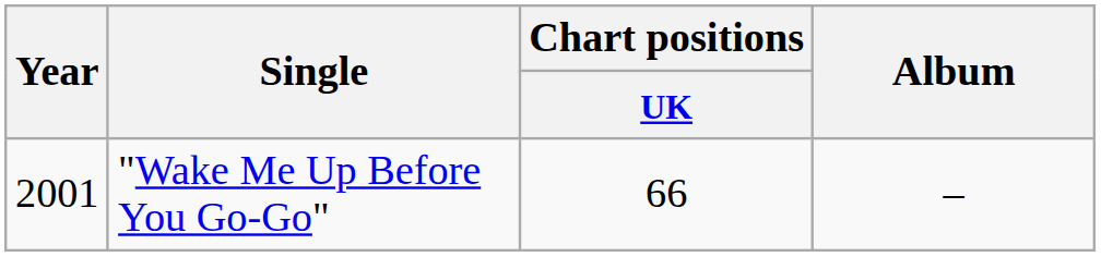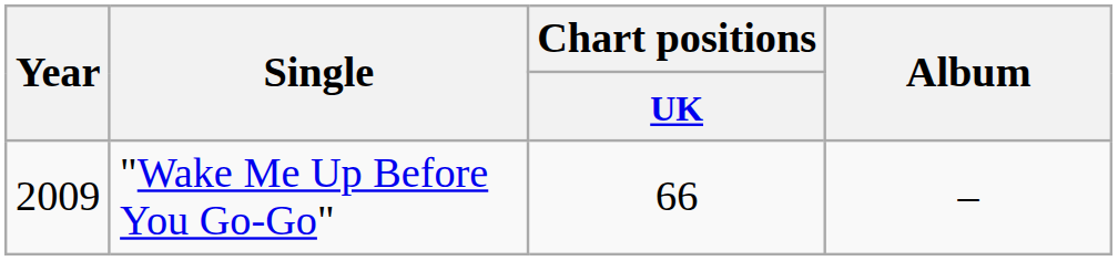 <table class="wikitable">
 <tr>
 <th style="width:30px;" rowspan="2">Year</th>
 <th style="width:150px;" rowspan="2">Single</th>
 <th>Chart positions</th>
 <th style="width:100px;" rowspan="2">Album</th>
 </tr>
 <tr>
 <th style="text-align:center;"><small><a href='#'>UK</a></small></th>
 </tr>
 <tr>
-<td>2001</td>
+<td>2009</td>
 <td>"<a href='#'>Wake Me Up Before You Go-Go</a>"</td>
 <td style="text-align:center;">66</td>
 <td style="text-align:center;">–</td>
 </tr>
 </table>
